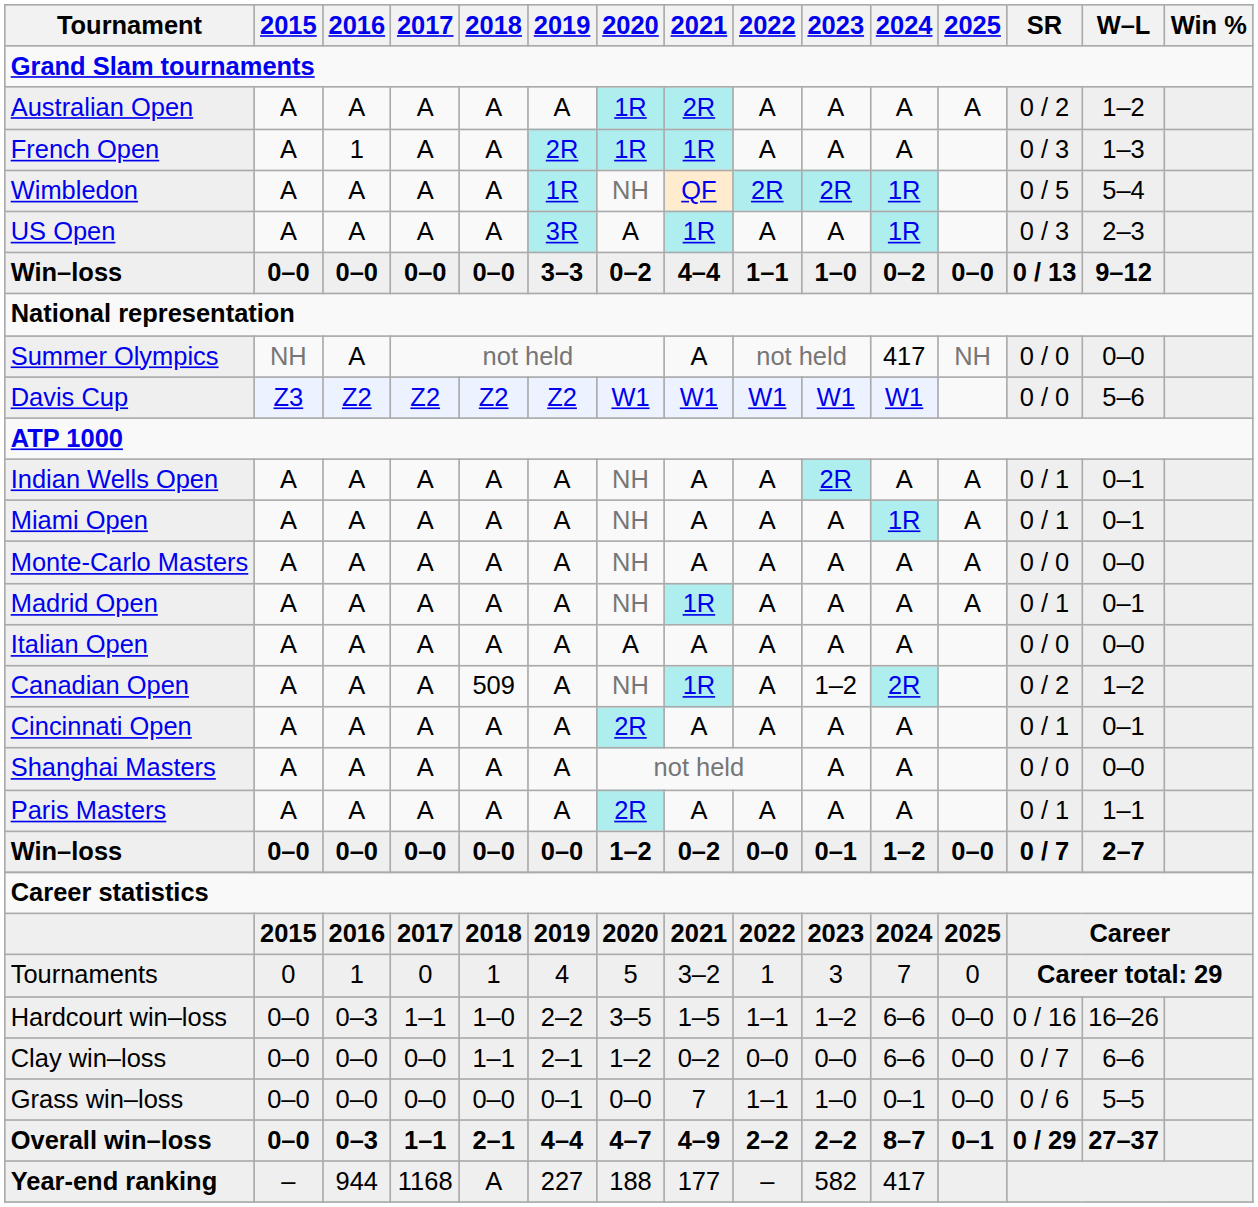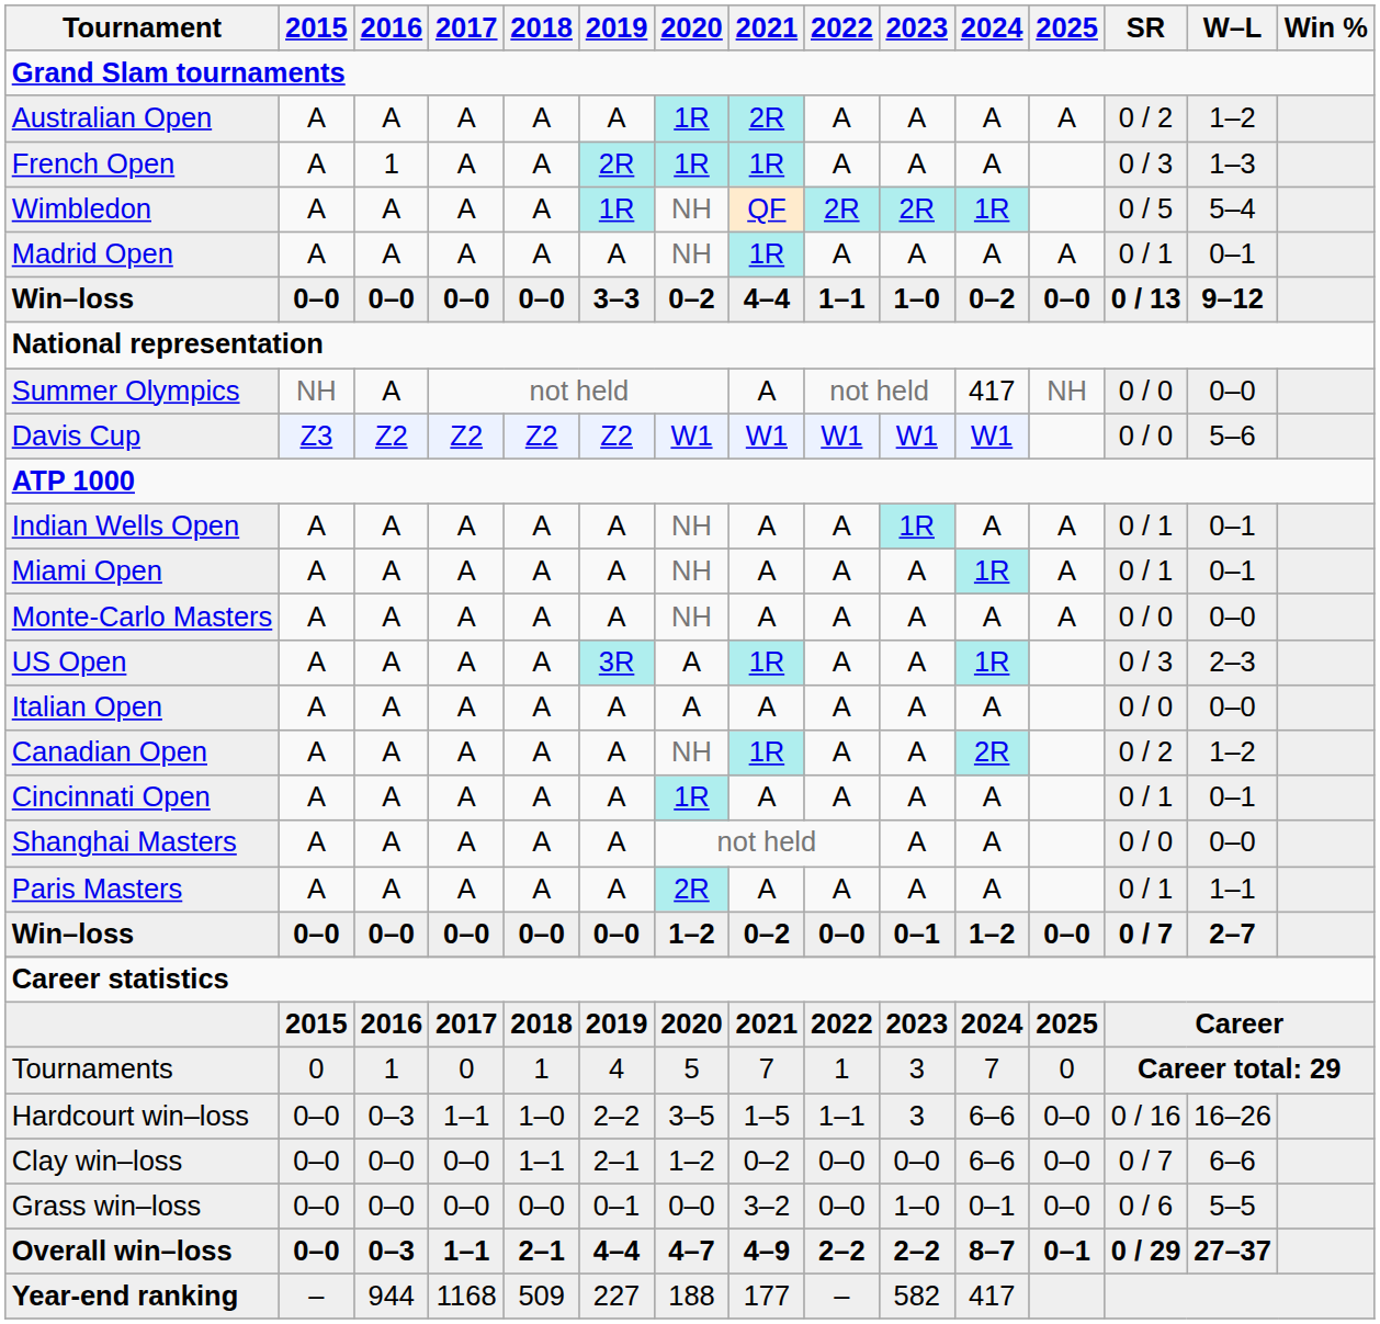 <table class="wikitable nowrap" style="text-align:center;font-size:97%;">
 <tr>
 <th>Tournament</th>
 <th><a href='#'>2015</a></th>
 <th><a href='#'>2016</a></th>
 <th><a href='#'>2017</a></th>
 <th><a href='#'>2018</a></th>
 <th><a href='#'>2019</a></th>
 <th><a href='#'>2020</a></th>
 <th><a href='#'>2021</a></th>
 <th><a href='#'>2022</a></th>
 <th><a href='#'>2023</a></th>
 <th><a href='#'>2024</a></th>
 <th><a href='#'>2025</a></th>
 <th>SR</th>
 <th>W–L</th>
 <th>Win %</th>
 </tr>
 <tr>
 <td colspan=15 style="text-align:left"><a href='#'><strong>Grand Slam tournaments</strong></a></td>
 </tr>
 <tr>
 <td align=left bgcolor=efefef><a href='#'>Australian Open</a></td>
 <td>A</td>
 <td>A</td>
 <td>A</td>
 <td>A</td>
 <td>A</td>
 <td bgcolor=afeeee><a href='#'>1R</a></td>
 <td bgcolor=afeeee><a href='#'>2R</a></td>
 <td>A</td>
 <td>A</td>
 <td>A</td>
 <td>A</td>
 <td bgcolor=efefef>0 / 2</td>
 <td bgcolor=efefef>1–2</td>
 <td bgcolor=efefef></td>
 </tr>
 <tr>
 <td align=left bgcolor=efefef><a href='#'>French Open</a></td>
 <td>A</td>
 <td>1</td>
 <td>A</td>
 <td>A</td>
 <td bgcolor=afeeee><a href='#'>2R</a></td>
 <td bgcolor=afeeee><a href='#'>1R</a></td>
 <td bgcolor=afeeee><a href='#'>1R</a></td>
 <td>A</td>
 <td>A</td>
 <td>A</td>
 <td></td>
 <td bgcolor=efefef>0 / 3</td>
 <td bgcolor=efefef>1–3</td>
 <td bgcolor=efefef></td>
 </tr>
 <tr>
 <td align=left bgcolor=efefef><a href='#'>Wimbledon</a></td>
 <td>A</td>
 <td>A</td>
 <td>A</td>
 <td>A</td>
 <td bgcolor=afeeee><a href='#'>1R</a></td>
 <td style=color:#767676>NH</td>
 <td bgcolor=ffebcd><a href='#'>QF</a></td>
 <td bgcolor=afeeee><a href='#'>2R</a></td>
 <td bgcolor=afeeee><a href='#'>2R</a></td>
 <td bgcolor=afeeee><a href='#'>1R</a></td>
 <td></td>
 <td bgcolor=efefef>0 / 5</td>
 <td bgcolor=efefef>5–4</td>
 <td bgcolor=efefef></td>
 </tr>
 <tr>
-<td align=left bgcolor=efefef><a href='#'>US Open</a></td>
+<td align=left bgcolor=efefef><a href='#'>Madrid Open</a></td>
 <td>A</td>
 <td>A</td>
 <td>A</td>
 <td>A</td>
-<td bgcolor=afeeee><a href='#'>3R</a></td>
 <td>A</td>
-<td bgcolor=afeeee><a href='#'>1R</a></td>
+<td style=color:#767676>NH</td>
+<td style=background:#afeeee><a href='#'>1R</a></td>
 <td>A</td>
 <td>A</td>
-<td bgcolor=afeeee><a href='#'>1R</a></td>
-<td></td>
-<td bgcolor=efefef>0 / 3</td>
-<td bgcolor=efefef>2–3</td>
+<td>A</td>
+<td>A</td>
+<td style=background:#efefef>0 / 1</td>
+<td style=background:#efefef>0–1</td>
 <td bgcolor=efefef></td>
 </tr>
 <tr style="font-weight:bold;background:#EFEFEF;">
 <td style=text-align:left>Win–loss</td>
 <td>0–0</td>
 <td>0–0</td>
 <td>0–0</td>
 <td>0–0</td>
 <td>3–3</td>
 <td>0–2</td>
 <td>4–4</td>
 <td>1–1</td>
 <td>1–0</td>
 <td>0–2</td>
 <td>0–0</td>
 <td>0 / 13</td>
 <td>9–12</td>
 <td></td>
 </tr>
 <tr>
 <td colspan=15 style=text-align:left><strong>National representation</strong></td>
 </tr>
 <tr>
 <td style=text-align:left;background:#efefef><a href='#'>Summer Olympics</a></td>
 <td style=color:#767676>NH</td>
 <td>A</td>
 <td colspan=4 style=color:#767676>not held</td>
 <td>A</td>
 <td colspan=2 style=color:#767676>not held</td>
 <td>417</td>
 <td style=color:#767676>NH</td>
 <td style=background:#efefef>0 / 0</td>
 <td style=background:#efefef>0–0</td>
 <td bgcolor=efefef></td>
 </tr>
 <tr>
 <td style=text-align:left;background:#efefef><a href='#'>Davis Cup</a></td>
 <td style=background:#ecf2ff><a href='#'>Z3</a></td>
 <td style=background:#ecf2ff><a href='#'>Z2</a></td>
 <td style=background:#ecf2ff><a href='#'>Z2</a></td>
 <td style=background:#ecf2ff><a href='#'>Z2</a></td>
 <td style=background:#ecf2ff><a href='#'>Z2</a></td>
 <td style=background:#ecf2ff><a href='#'>W1</a></td>
 <td style=background:#ecf2ff><a href='#'>W1</a></td>
 <td style=background:#ecf2ff><a href='#'>W1</a></td>
 <td style=background:#ecf2ff><a href='#'>W1</a></td>
 <td style=background:#ecf2ff><a href='#'>W1</a></td>
 <td></td>
 <td style=background:#efefef>0 / 0</td>
 <td style=background:#efefef>5–6</td>
 <td bgcolor=efefef></td>
 </tr>
 <tr>
 <td colspan=15 style=text-align:left><strong><a href='#'>ATP 1000</a></strong></td>
 </tr>
 <tr>
 <td align=left bgcolor=efefef><a href='#'>Indian Wells Open</a></td>
 <td>A</td>
 <td>A</td>
 <td>A</td>
 <td>A</td>
 <td>A</td>
 <td style=color:#767676>NH</td>
 <td>A</td>
 <td>A</td>
-<td bgcolor=afeeee><a href='#'>2R</a></td>
+<td bgcolor=afeeee><a href='#'>1R</a></td>
 <td>A</td>
 <td>A</td>
 <td style=background:#efefef>0 / 1</td>
 <td style=background:#efefef>0–1</td>
 <td bgcolor=efefef></td>
 </tr>
 <tr>
 <td align=left bgcolor=efefef><a href='#'>Miami Open</a></td>
 <td>A</td>
 <td>A</td>
 <td>A</td>
 <td>A</td>
 <td>A</td>
 <td style=color:#767676>NH</td>
 <td>A</td>
 <td>A</td>
 <td>A</td>
 <td bgcolor=afeeee><a href='#'>1R</a></td>
 <td>A</td>
 <td style=background:#efefef>0 / 1</td>
 <td style=background:#efefef>0–1</td>
 <td bgcolor=efefef></td>
 </tr>
 <tr>
 <td align=left bgcolor=efefef><a href='#'>Monte-Carlo Masters</a></td>
 <td>A</td>
 <td>A</td>
 <td>A</td>
 <td>A</td>
 <td>A</td>
 <td style=color:#767676>NH</td>
 <td>A</td>
 <td>A</td>
 <td>A</td>
 <td>A</td>
 <td>A</td>
 <td style=background:#efefef>0 / 0</td>
 <td style=background:#efefef>0–0</td>
 <td bgcolor=efefef></td>
 </tr>
 <tr>
-<td align=left bgcolor=efefef><a href='#'>Madrid Open</a></td>
+<td align=left bgcolor=efefef><a href='#'>US Open</a></td>
 <td>A</td>
 <td>A</td>
 <td>A</td>
 <td>A</td>
+<td bgcolor=afeeee><a href='#'>3R</a></td>
 <td>A</td>
-<td style=color:#767676>NH</td>
-<td style=background:#afeeee><a href='#'>1R</a></td>
+<td bgcolor=afeeee><a href='#'>1R</a></td>
 <td>A</td>
 <td>A</td>
-<td>A</td>
-<td>A</td>
-<td style=background:#efefef>0 / 1</td>
-<td style=background:#efefef>0–1</td>
+<td bgcolor=afeeee><a href='#'>1R</a></td>
+<td></td>
+<td bgcolor=efefef>0 / 3</td>
+<td bgcolor=efefef>2–3</td>
 <td bgcolor=efefef></td>
 </tr>
 <tr>
 <td align=left bgcolor=efefef><a href='#'>Italian Open</a></td>
 <td>A</td>
 <td>A</td>
 <td>A</td>
 <td>A</td>
 <td>A</td>
 <td>A</td>
 <td>A</td>
 <td>A</td>
 <td>A</td>
 <td>A</td>
 <td></td>
 <td style=background:#efefef>0 / 0</td>
 <td style=background:#efefef>0–0</td>
 <td bgcolor=efefef></td>
 </tr>
 <tr>
 <td align=left bgcolor=efefef><a href='#'>Canadian Open</a></td>
 <td>A</td>
 <td>A</td>
 <td>A</td>
-<td>509</td>
+<td>A</td>
 <td>A</td>
 <td style=color:#767676>NH</td>
 <td style=background:#afeeee><a href='#'>1R</a></td>
 <td>A</td>
-<td>1–2</td>
+<td>A</td>
 <td style=background:#afeeee><a href='#'>2R</a></td>
 <td></td>
 <td style=background:#efefef>0 / 2</td>
 <td style=background:#efefef>1–2</td>
 <td bgcolor=efefef></td>
 </tr>
 <tr>
 <td align=left bgcolor=efefef><a href='#'>Cincinnati Open</a></td>
 <td>A</td>
 <td>A</td>
 <td>A</td>
 <td>A</td>
 <td>A</td>
-<td style=background:#afeeee><a href='#'>2R</a></td>
+<td style=background:#afeeee><a href='#'>1R</a></td>
 <td>A</td>
 <td>A</td>
 <td>A</td>
 <td>A</td>
 <td></td>
 <td style=background:#efefef>0 / 1</td>
 <td style=background:#efefef>0–1</td>
 <td bgcolor=efefef></td>
 </tr>
 <tr>
 <td align=left bgcolor=efefef><a href='#'>Shanghai Masters</a></td>
 <td>A</td>
 <td>A</td>
 <td>A</td>
 <td>A</td>
 <td>A</td>
 <td colspan=3 style=color:#767676>not held</td>
 <td>A</td>
 <td>A</td>
 <td></td>
 <td style=background:#efefef>0 / 0</td>
 <td style=background:#efefef>0–0</td>
 <td bgcolor=efefef></td>
 </tr>
 <tr>
 <td align=left bgcolor=efefef><a href='#'>Paris Masters</a></td>
 <td>A</td>
 <td>A</td>
 <td>A</td>
 <td>A</td>
 <td>A</td>
 <td style=background:#afeeee><a href='#'>2R</a></td>
 <td>A</td>
 <td>A</td>
 <td>A</td>
 <td>A</td>
 <td></td>
 <td style=background:#efefef>0 / 1</td>
 <td style=background:#efefef>1–1</td>
 <td bgcolor=efefef></td>
 </tr>
 <tr style="font-weight:bold;background:#EFEFEF;">
 <td style=text-align:left>Win–loss</td>
 <td>0–0</td>
 <td>0–0</td>
 <td>0–0</td>
 <td>0–0</td>
 <td>0–0</td>
 <td>1–2</td>
 <td>0–2</td>
 <td>0–0</td>
 <td>0–1</td>
 <td>1–2</td>
 <td>0–0</td>
 <td>0 / 7</td>
 <td>2–7</td>
 <td></td>
 </tr>
 <tr>
 </tr>
 <tr>
 <td colspan=15 style=text-align:left><strong>Career statistics</strong></td>
 </tr>
 <tr style="background:#EFEFEF;font-weight:bold;">
 <td></td>
 <td>2015</td>
 <td>2016</td>
 <td>2017</td>
 <td>2018</td>
 <td>2019</td>
 <td>2020</td>
 <td>2021</td>
 <td>2022</td>
 <td>2023</td>
 <td>2024</td>
 <td>2025</td>
 <td colspan="3">Career</td>
 </tr>
 <tr style="background:#EFEFEF">
 <td style=text-align:left>Tournaments</td>
 <td>0</td>
 <td>1</td>
 <td>0</td>
 <td>1</td>
 <td>4</td>
 <td>5</td>
-<td>3–2</td>
+<td>7</td>
 <td>1</td>
 <td>3</td>
 <td>7</td>
 <td>0</td>
 <td colspan="3"><strong>Career total: 29</strong></td>
 </tr>
 <tr style="background:#EFEFEF">
 <td style=text-align:left>Hardcourt win–loss</td>
 <td>0–0</td>
 <td>0–3</td>
 <td>1–1</td>
 <td>1–0</td>
 <td>2–2</td>
 <td>3–5</td>
 <td>1–5</td>
 <td>1–1</td>
-<td>1–2</td>
+<td>3</td>
 <td>6–6</td>
 <td>0–0</td>
 <td>0 / 16</td>
 <td>16–26</td>
 <td></td>
 </tr>
 <tr style="background:#EFEFEF">
 <td style=text-align:left>Clay win–loss</td>
 <td>0–0</td>
 <td>0–0</td>
 <td>0–0</td>
 <td>1–1</td>
 <td>2–1</td>
 <td>1–2</td>
 <td>0–2</td>
 <td>0–0</td>
 <td>0–0</td>
 <td>6–6</td>
 <td>0–0</td>
 <td>0 / 7</td>
 <td>6–6</td>
 <td></td>
 </tr>
 <tr style="background:#EFEFEF">
 <td style=text-align:left>Grass win–loss</td>
 <td>0–0</td>
 <td>0–0</td>
 <td>0–0</td>
 <td>0–0</td>
 <td>0–1</td>
 <td>0–0</td>
-<td>7</td>
-<td>1–1</td>
+<td>3–2</td>
+<td>0–0</td>
 <td>1–0</td>
 <td>0–1</td>
 <td>0–0</td>
 <td>0 / 6</td>
 <td>5–5</td>
 <td></td>
 </tr>
 <tr style="font-weight:bold;background:#EFEFEF;">
 <td style=text-align:left>Overall win–loss</td>
 <td>0–0</td>
 <td>0–3</td>
 <td>1–1</td>
 <td>2–1</td>
 <td>4–4</td>
 <td>4–7</td>
 <td>4–9</td>
 <td>2–2</td>
 <td>2–2</td>
 <td>8–7</td>
 <td>0–1</td>
 <td>0 / 29</td>
 <td>27–37</td>
 <td></td>
 </tr>
 <tr style="background:#EFEFEF">
 <td style=text-align:left><strong>Year-end ranking</strong></td>
 <td>–</td>
 <td>944</td>
 <td>1168</td>
-<td>A</td>
+<td>509</td>
 <td>227</td>
 <td>188</td>
 <td>177</td>
 <td>–</td>
 <td>582</td>
 <td>417</td>
 <td></td>
 <td colspan="3"></td>
 </tr>
 </table>
